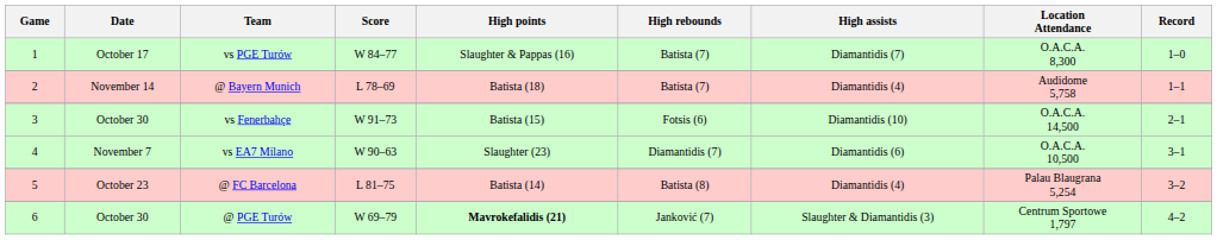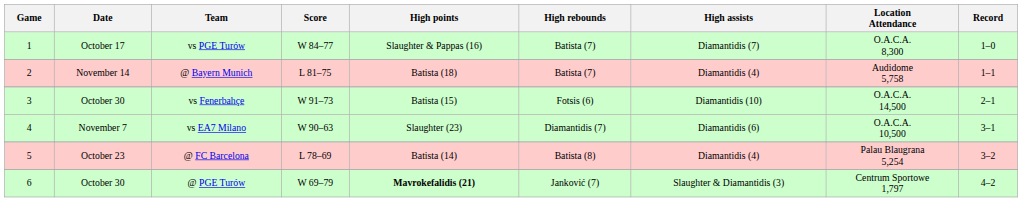 <table class="wikitable sortable" style="font-size:95%; text-align:center;" width=100%>
 <tr>
 <th>Game</th>
 <th>Date</th>
 <th>Team</th>
 <th>Score</th>
 <th>High points</th>
 <th>High rebounds</th>
 <th>High assists</th>
 <th>Location <br> Attendance</th>
 <th>Record</th>
 </tr>
 <tr style="background:#cfc;">
 <td>1</td>
 <td>October 17</td>
 <td>vs  <a href='#'>PGE Turów</a></td>
 <td>W 84–77</td>
 <td>Slaughter & Pappas (16)</td>
 <td>Batista (7)</td>
 <td>Diamantidis (7)</td>
 <td>O.A.C.A. <br>8,300</td>
 <td>1–0</td>
 </tr>
 <tr>
 </tr>
 <tr style="background:#fcc;">
 <td>2</td>
 <td>November 14</td>
 <td>@  <a href='#'>Bayern Munich</a></td>
-<td>L 78–69</td>
+<td>L 81–75</td>
 <td>Batista (18)</td>
 <td>Batista (7)</td>
 <td>Diamantidis (4)</td>
 <td>Audidome <br> 5,758</td>
 <td>1–1</td>
 </tr>
 <tr>
 </tr>
 <tr style="background:#cfc;">
 <td>3</td>
 <td>October 30</td>
 <td>vs  <a href='#'>Fenerbahçe</a></td>
 <td>W 91–73</td>
 <td>Batista (15)</td>
 <td>Fotsis (6)</td>
 <td>Diamantidis (10)</td>
 <td>O.A.C.A. <br> 14,500</td>
 <td>2–1</td>
 </tr>
 <tr style="background:#cfc;">
 <td>4</td>
 <td>November 7</td>
 <td>vs  <a href='#'>EA7 Milano</a></td>
 <td>W 90–63</td>
 <td>Slaughter (23)</td>
 <td>Diamantidis (7)</td>
 <td>Diamantidis (6)</td>
 <td>O.A.C.A. <br>10,500</td>
 <td>3–1</td>
 </tr>
 <tr>
 </tr>
 <tr style="background:#fcc;">
 <td>5</td>
 <td>October 23</td>
 <td>@  <a href='#'>FC Barcelona</a></td>
-<td>L 81–75</td>
+<td>L 78–69</td>
 <td>Batista (14)</td>
 <td>Batista (8)</td>
 <td>Diamantidis (4)</td>
 <td>Palau Blaugrana <br> 5,254</td>
 <td>3–2</td>
 </tr>
 <tr>
 </tr>
 <tr style="background:#cfc;">
 <td>6</td>
 <td>October 30</td>
 <td>@  <a href='#'>PGE Turów</a></td>
 <td>W 69–79</td>
 <td><strong>Mavrokefalidis (21)</strong></td>
 <td>Janković (7)</td>
 <td>Slaughter & Diamantidis (3)</td>
 <td>Centrum Sportowe <br> 1,797</td>
 <td>4–2</td>
 </tr>
 </table>
